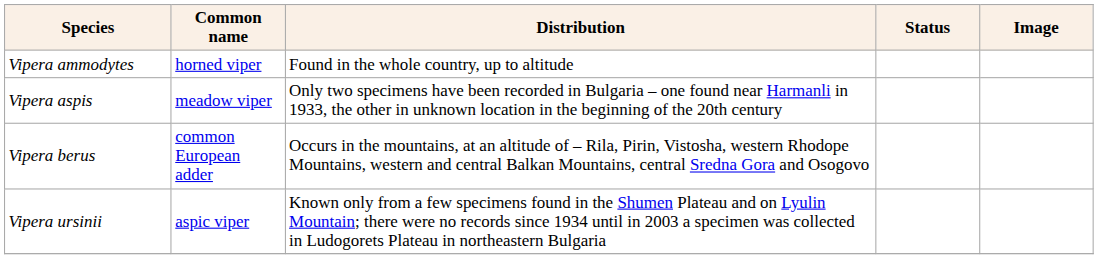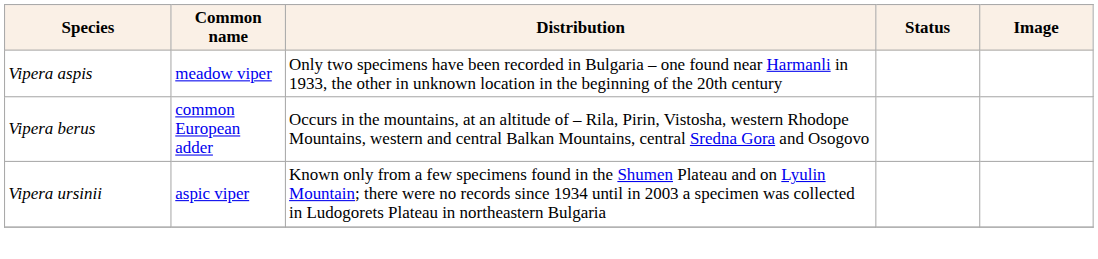 <table class="sortable wikitable plainrowheaders" border="0" style="background:#ffffff" align="top" class="sortable wikitable">
 <tr ->
 <th scope="col" style="background-color:Linen; color:Black" width=150 px>Species</th>
 <th scope="col" style="background-color:Linen; color:Black" width=100 px>Common name</th>
 <th scope="col" style="background:Linen; color:Black" width=550 px>Distribution</th>
 <th scope="col" style="background-color:Linen; color:Black" width=90 px>Status</th>
 <th scope="col" style="background:Linen; color:Black" width=100 px>Image</th>
-</tr>
-<tr>
-<td !scope="row" style="background:#ffffff"><em>Vipera ammodytes</em></td>
-<td><a href='#'>horned viper</a></td>
-<td>Found in the whole country, up to  altitude</td>
-<td></td>
-<td></td>
 </tr>
 <tr>
 <td !scope="row" style="background:#ffffff"><em>Vipera aspis</em></td>
 <td><a href='#'>meadow viper</a></td>
 <td>Only two specimens have been recorded in Bulgaria – one found near <a href='#'>Harmanli</a> in 1933, the other in unknown location in the beginning of the 20th century</td>
 <td></td>
 <td></td>
 </tr>
 <tr>
 <td !scope="row" style="background:#ffffff"><em>Vipera berus</em></td>
 <td><a href='#'>common European adder</a></td>
 <td>Occurs in the mountains, at an altitude of  – Rila, Pirin, Vistosha, western Rhodope Mountains, western and central Balkan Mountains, central <a href='#'>Sredna Gora</a> and Osogovo</td>
 <td></td>
 <td></td>
 </tr>
 <tr>
 <td !scope="row" style="background:#ffffff"><em>Vipera ursinii</em></td>
 <td><a href='#'>aspic viper</a></td>
 <td>Known only from a few specimens found in the <a href='#'>Shumen</a> Plateau and on <a href='#'>Lyulin Mountain</a>; there were no records since 1934 until in 2003 a specimen was collected in Ludogorets Plateau in northeastern Bulgaria</td>
 <td></td>
 <td></td>
 </tr>
 <tr>
 </tr>
 </table>
